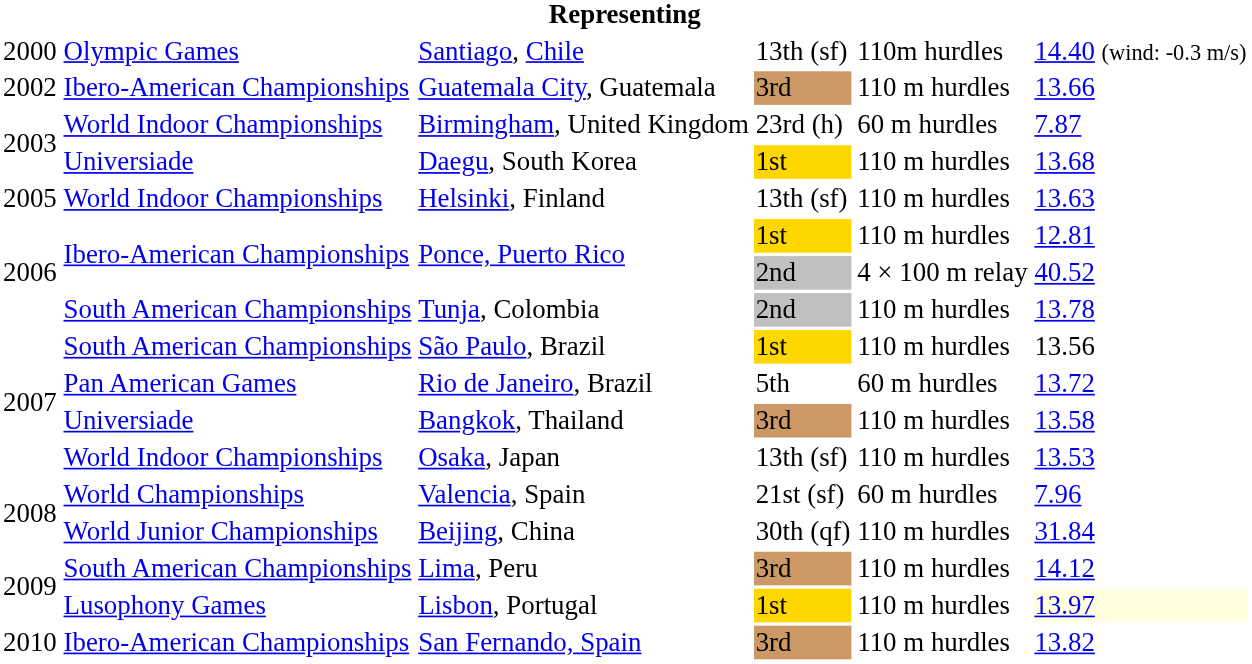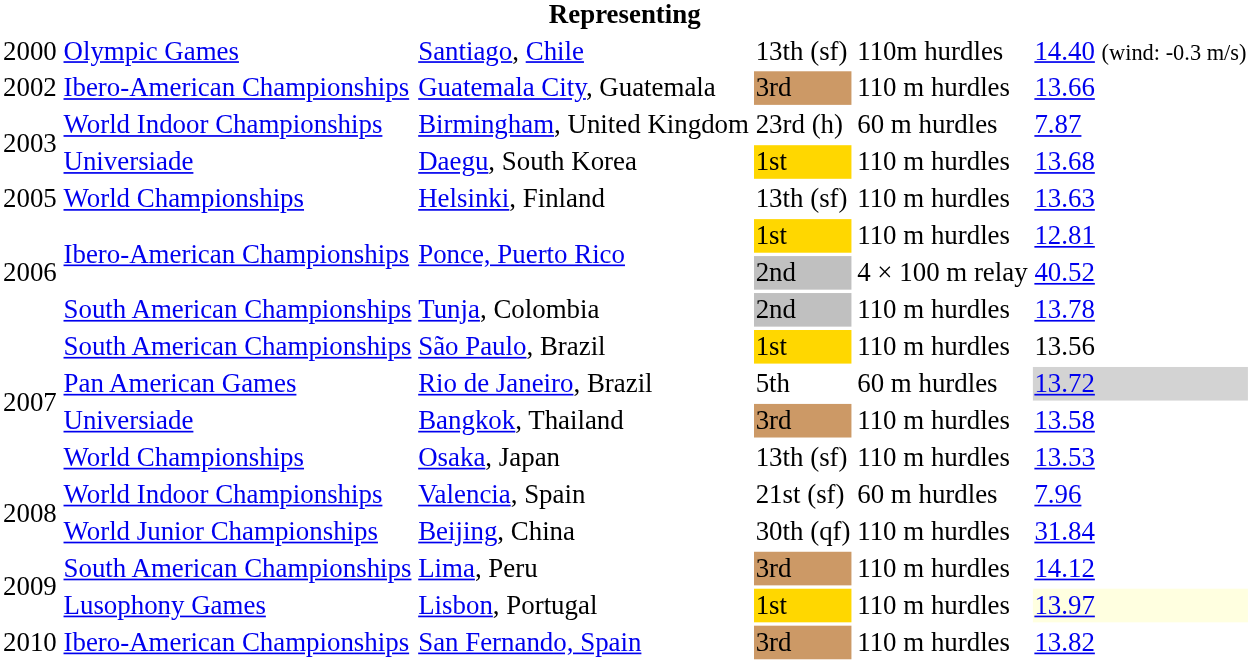 <table>
 <tr>
 <th colspan="6">Representing </th>
 </tr>
 <tr>
 <td>2000</td>
 <td><a href='#'>Olympic Games</a></td>
 <td><a href='#'>Santiago</a>, <a href='#'>Chile</a></td>
 <td>13th (sf)</td>
 <td>110m hurdles</td>
 <td><a href='#'>14.40</a> <small>(wind: -0.3 m/s)</small></td>
 </tr>
 <tr>
 <td>2002</td>
 <td><a href='#'>Ibero-American Championships</a></td>
 <td><a href='#'>Guatemala City</a>, Guatemala</td>
 <td bgcolor="cc9966">3rd</td>
 <td>110 m hurdles</td>
 <td><a href='#'>13.66</a></td>
 </tr>
 <tr>
 <td rowspan=2>2003</td>
 <td><a href='#'>World Indoor Championships</a></td>
 <td><a href='#'>Birmingham</a>, United Kingdom</td>
 <td>23rd (h)</td>
 <td>60 m hurdles</td>
 <td><a href='#'>7.87</a></td>
 </tr>
 <tr>
 <td><a href='#'>Universiade</a></td>
 <td><a href='#'>Daegu</a>, South Korea</td>
 <td bgcolor="gold">1st</td>
 <td>110 m hurdles</td>
 <td><a href='#'>13.68</a></td>
 </tr>
 <tr>
 <td>2005</td>
-<td><a href='#'>World Indoor Championships</a></td>
+<td><a href='#'>World Championships</a></td>
 <td><a href='#'>Helsinki</a>, Finland</td>
 <td>13th (sf)</td>
 <td>110 m hurdles</td>
 <td><a href='#'>13.63</a></td>
 </tr>
 <tr>
 <td rowspan=3>2006</td>
 <td rowspan=2><a href='#'>Ibero-American Championships</a></td>
 <td rowspan=2><a href='#'>Ponce, Puerto Rico</a></td>
 <td bgcolor="gold">1st</td>
 <td>110 m hurdles</td>
 <td><a href='#'>12.81</a></td>
 </tr>
 <tr>
 <td bgcolor="silver">2nd</td>
 <td>4 × 100 m relay</td>
 <td><a href='#'>40.52</a></td>
 </tr>
 <tr>
 <td><a href='#'>South American Championships</a></td>
 <td><a href='#'>Tunja</a>, Colombia</td>
 <td bgcolor="silver">2nd</td>
 <td>110 m hurdles</td>
 <td><a href='#'>13.78</a></td>
 </tr>
 <tr>
 <td rowspan=4>2007</td>
 <td><a href='#'>South American Championships</a></td>
 <td><a href='#'>São Paulo</a>, Brazil</td>
 <td bgcolor="gold">1st</td>
 <td>110 m hurdles</td>
 <td>13.56</td>
 </tr>
 <tr>
 <td><a href='#'>Pan American Games</a></td>
 <td><a href='#'>Rio de Janeiro</a>, Brazil</td>
 <td>5th</td>
 <td>60 m hurdles</td>
-<td><a href='#'>13.72</a></td>
+<td style="background: lightgrey;"><a href='#'>13.72</a></td>
 </tr>
 <tr>
 <td><a href='#'>Universiade</a></td>
 <td><a href='#'>Bangkok</a>, Thailand</td>
 <td bgcolor="cc9966">3rd</td>
 <td>110 m hurdles</td>
 <td><a href='#'>13.58</a></td>
 </tr>
 <tr>
-<td><a href='#'>World Indoor Championships</a></td>
+<td><a href='#'>World Championships</a></td>
 <td><a href='#'>Osaka</a>, Japan</td>
 <td>13th (sf)</td>
 <td>110 m hurdles</td>
 <td><a href='#'>13.53</a></td>
 </tr>
 <tr>
 <td rowspan=2>2008</td>
-<td><a href='#'>World Championships</a></td>
+<td><a href='#'>World Indoor Championships</a></td>
 <td><a href='#'>Valencia</a>, Spain</td>
 <td>21st (sf)</td>
 <td>60 m hurdles</td>
 <td><a href='#'>7.96</a></td>
 </tr>
 <tr>
 <td><a href='#'>World Junior Championships</a></td>
 <td><a href='#'>Beijing</a>, China</td>
 <td>30th (qf)</td>
 <td>110 m hurdles</td>
 <td><a href='#'>31.84</a></td>
 </tr>
 <tr>
 <td rowspan=2>2009</td>
 <td><a href='#'>South American Championships</a></td>
 <td><a href='#'>Lima</a>, Peru</td>
 <td bgcolor="cc9966">3rd</td>
 <td>110 m hurdles</td>
 <td><a href='#'>14.12</a></td>
 </tr>
 <tr>
 <td><a href='#'>Lusophony Games</a></td>
 <td><a href='#'>Lisbon</a>, Portugal</td>
 <td bgcolor="gold">1st</td>
 <td>110 m hurdles</td>
 <td style="background: lightyellow;"><a href='#'>13.97</a></td>
 </tr>
 <tr>
 <td>2010</td>
 <td><a href='#'>Ibero-American Championships</a></td>
 <td><a href='#'>San Fernando, Spain</a></td>
 <td bgcolor="cc9966">3rd</td>
 <td>110 m hurdles</td>
 <td><a href='#'>13.82</a></td>
 </tr>
 </table>
